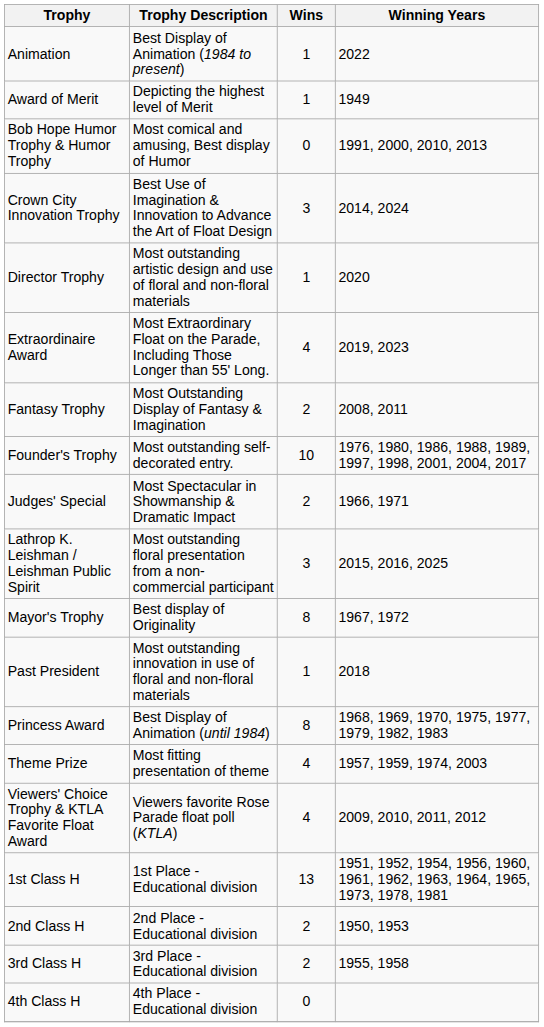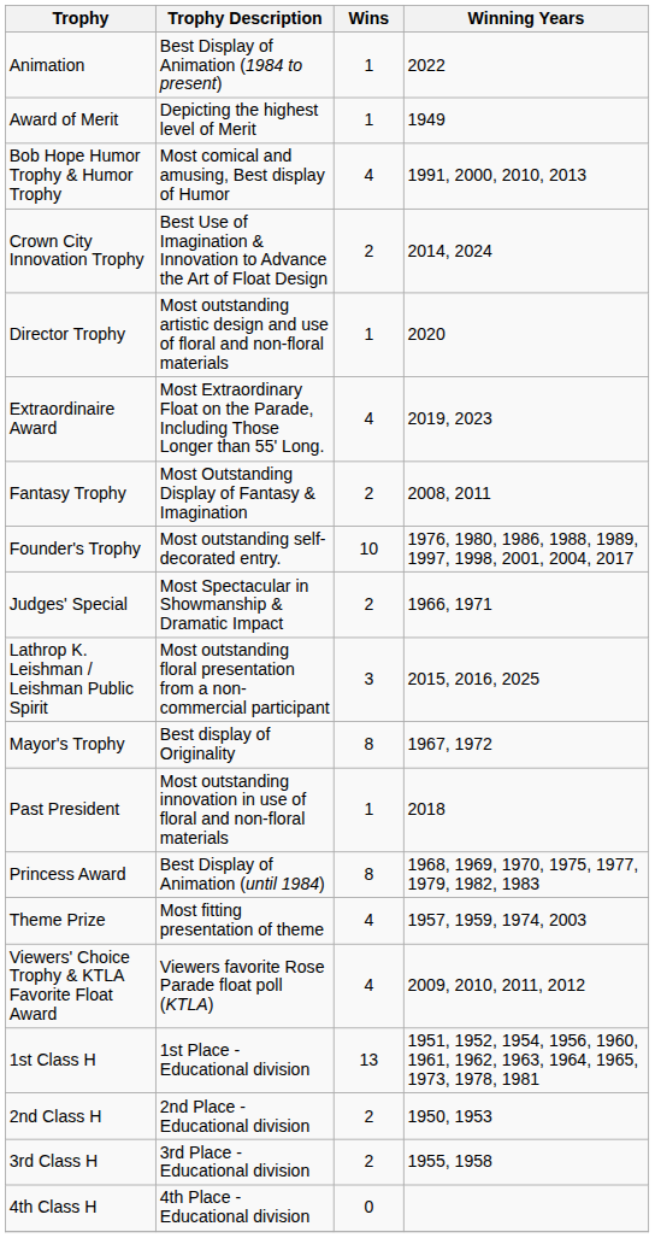 <table class="wikitable sortable">
 <tr>
 <th width=1.75%>Trophy</th>
 <th width=3%>Trophy Description</th>
 <th width=1%>Wins</th>
 <th width=8%>Winning Years</th>
 </tr>
 <tr>
 <td>Animation</td>
 <td>Best Display of Animation (<em>1984 to present</em>)</td>
 <td align=center>1</td>
 <td>2022</td>
 </tr>
 <tr>
 <td>Award of Merit</td>
 <td>Depicting the highest level of Merit</td>
 <td align=center>1</td>
 <td>1949</td>
 </tr>
 <tr>
 <td>Bob Hope Humor Trophy & Humor Trophy</td>
 <td>Most comical and amusing, Best display of Humor</td>
-<td align="center">0</td>
+<td align="center">4</td>
 <td>1991, 2000, 2010,  2013</td>
 </tr>
 <tr>
 <td>Crown City Innovation Trophy</td>
 <td>Best Use of Imagination & Innovation to Advance the Art of Float Design</td>
-<td align="center">3</td>
+<td align="center">2</td>
 <td>2014, 2024</td>
 </tr>
 <tr>
 <td>Director Trophy</td>
 <td>Most outstanding artistic design and use of floral and non-floral materials</td>
 <td align=center>1</td>
 <td>2020</td>
 </tr>
 <tr>
 <td>Extraordinaire Award</td>
 <td>Most Extraordinary Float on the Parade, Including Those Longer than 55' Long.</td>
 <td align=center>4</td>
 <td>2019, 2023</td>
 </tr>
 <tr>
 <td>Fantasy Trophy</td>
 <td>Most Outstanding Display of Fantasy & Imagination</td>
 <td align=center>2</td>
 <td>2008, 2011</td>
 </tr>
 <tr>
 <td>Founder's Trophy</td>
 <td>Most outstanding self-decorated entry.</td>
 <td align=center>10</td>
 <td>1976, 1980, 1986, 1988, 1989, 1997, 1998, 2001, 2004, 2017</td>
 </tr>
 <tr>
 <td>Judges' Special</td>
 <td>Most Spectacular in Showmanship & Dramatic Impact</td>
 <td align=center>2</td>
 <td>1966, 1971</td>
 </tr>
 <tr>
 <td>Lathrop K. Leishman / Leishman Public Spirit</td>
 <td>Most outstanding floral presentation from a non-commercial participant</td>
 <td align="center">3</td>
 <td>2015, 2016, 2025</td>
 </tr>
 <tr>
 <td>Mayor's Trophy</td>
 <td>Best display of Originality</td>
 <td align=center>8</td>
 <td>1967, 1972</td>
 </tr>
 <tr>
 <td>Past President</td>
 <td>Most outstanding innovation in use of floral and non-floral materials</td>
 <td align=center>1</td>
 <td>2018</td>
 </tr>
 <tr>
 <td>Princess Award</td>
 <td>Best Display of Animation (<em>until 1984</em>)</td>
 <td align=center>8</td>
 <td>1968, 1969, 1970, 1975, 1977, 1979, 1982, 1983</td>
 </tr>
 <tr>
 <td>Theme Prize</td>
 <td>Most fitting presentation of theme</td>
 <td align=center>4</td>
 <td>1957, 1959, 1974, 2003</td>
 </tr>
 <tr>
 <td>Viewers' Choice Trophy & KTLA Favorite Float Award</td>
 <td>Viewers favorite Rose Parade float poll (<em>KTLA</em>)</td>
 <td align=center>4</td>
 <td>2009, 2010, 2011, 2012</td>
 </tr>
 <tr>
 <td>1st Class H</td>
 <td>1st Place - Educational division</td>
 <td align=center>13</td>
 <td>1951, 1952, 1954, 1956, 1960, 1961, 1962, 1963, 1964, 1965, 1973, 1978, 1981</td>
 </tr>
 <tr>
 <td>2nd Class H</td>
 <td>2nd Place - Educational division</td>
 <td align=center>2</td>
 <td>1950, 1953</td>
 </tr>
 <tr>
 <td>3rd Class H</td>
 <td>3rd Place - Educational division</td>
 <td align=center>2</td>
 <td>1955, 1958</td>
 </tr>
 <tr>
 <td>4th Class H</td>
 <td>4th Place - Educational division</td>
 <td align=center>0</td>
 <td></td>
 </tr>
 <tr>
 </tr>
 </table>
